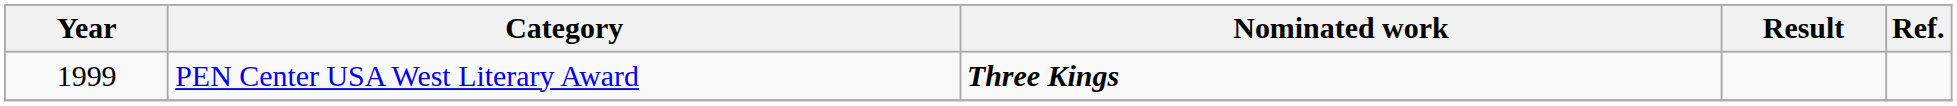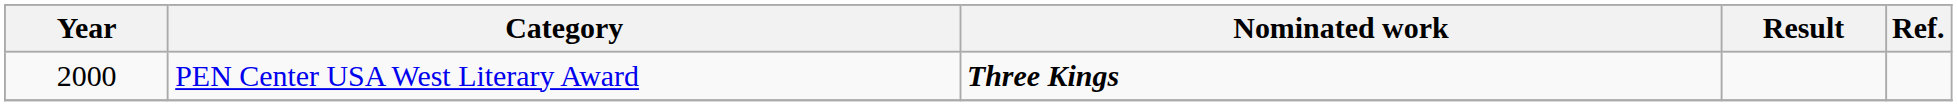 <table class=wikitable>
 <tr>
 <th scope="col" style="width:5em;">Year</th>
 <th scope="col" style="width:26em;">Category</th>
 <th scope="col" style="width:25em;">Nominated work</th>
 <th scope="col" style="width:5em;">Result</th>
 <th>Ref.</th>
 </tr>
 <tr>
-<td style="text-align:center;">1999</td>
+<td style="text-align:center;">2000</td>
 <td><a href='#'>PEN Center USA West Literary Award</a></td>
 <td><strong><em>Three Kings</em></strong></td>
 <td></td>
 <td></td>
 </tr>
 <tr>
 </tr>
 </table>
